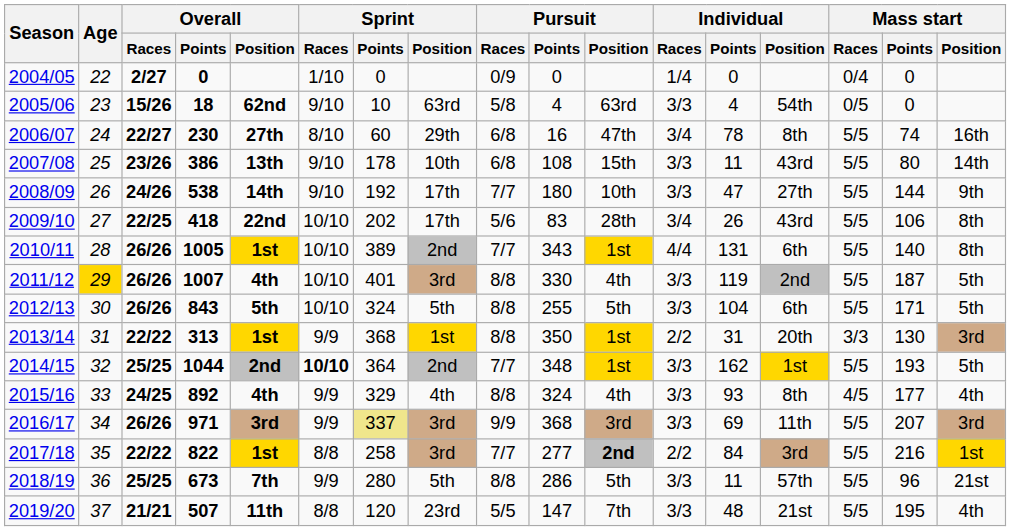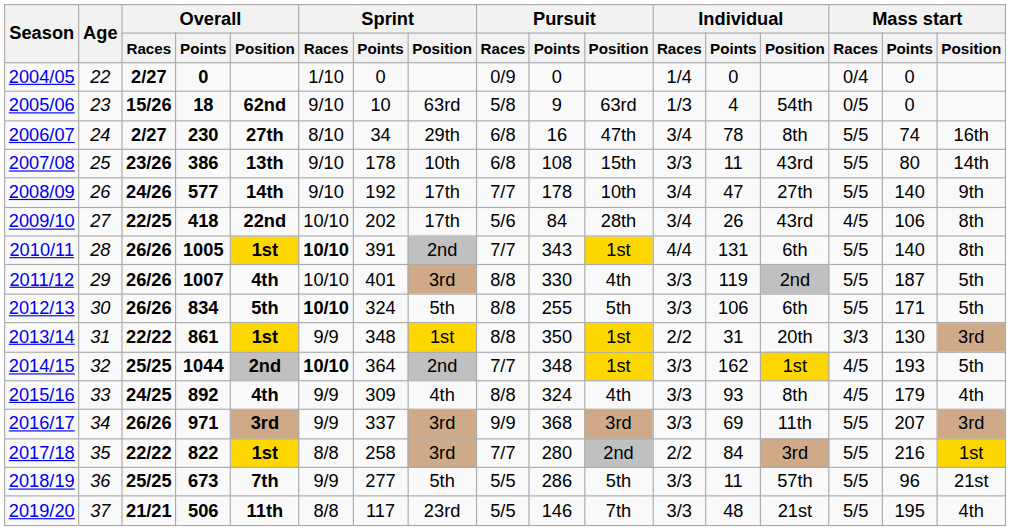 <table class="wikitable" style="text-align:center;" width="75%">
 <tr class="hintergrundfarbe5">
 <th rowspan="2" style="width:4%;">Season</th>
 <th rowspan="2" style="width:4%;">Age</th>
 <th colspan="3">Overall</th>
 <th colspan="3">Sprint</th>
 <th colspan="3">Pursuit</th>
 <th colspan="3">Individual</th>
 <th colspan="3">Mass start</th>
 </tr>
 <tr class="hintergrundfarbe5">
 <th style="width:5%;"><small>Races</small></th>
 <th style="width:5%;"><small>Points</small></th>
 <th style="width:5%;"><small>Position</small></th>
 <th style="width:5%;"><small>Races</small></th>
 <th style="width:5%;"><small>Points</small></th>
 <th style="width:5%;"><small>Position</small></th>
 <th style="width:5%;"><small>Races</small></th>
 <th style="width:5%;"><small>Points</small></th>
 <th style="width:5%;"><small>Position</small></th>
 <th style="width:5%;"><small>Races</small></th>
 <th style="width:5%;"><small>Points</small></th>
 <th style="width:5%;"><small>Position</small></th>
 <th style="width:5%;"><small>Races</small></th>
 <th style="width:5%;"><small>Points</small></th>
 <th style="width:5%;"><small>Position</small></th>
 </tr>
 <tr>
 <td><a href='#'>2004/05</a></td>
 <td><em>22</em></td>
 <td><strong>2/27</strong></td>
 <td><strong>0</strong></td>
 <td></td>
 <td>1/10</td>
 <td>0</td>
 <td></td>
 <td>0/9</td>
 <td>0</td>
 <td></td>
 <td>1/4</td>
 <td>0</td>
 <td></td>
 <td>0/4</td>
 <td>0</td>
 <td></td>
 </tr>
 <tr>
 <td><a href='#'>2005/06</a></td>
 <td><em>23</em></td>
 <td><strong>15/26</strong></td>
 <td><strong>18</strong></td>
 <td><strong>62nd</strong></td>
 <td>9/10</td>
 <td>10</td>
 <td>63rd</td>
 <td>5/8</td>
-<td>4</td>
+<td>9</td>
 <td>63rd</td>
-<td>3/3</td>
+<td>1/3</td>
 <td>4</td>
 <td>54th</td>
 <td>0/5</td>
 <td>0</td>
 <td></td>
 </tr>
 <tr>
 <td><a href='#'>2006/07</a></td>
 <td><em>24</em></td>
-<td><strong>22/27</strong></td>
+<td><strong>2/27</strong></td>
 <td><strong>230</strong></td>
 <td><strong>27th</strong></td>
 <td>8/10</td>
-<td>60</td>
+<td>34</td>
 <td>29th</td>
 <td>6/8</td>
 <td>16</td>
 <td>47th</td>
 <td>3/4</td>
 <td>78</td>
 <td>8th</td>
 <td>5/5</td>
 <td>74</td>
 <td>16th</td>
 </tr>
 <tr>
 <td><a href='#'>2007/08</a></td>
 <td><em>25</em></td>
 <td><strong>23/26</strong></td>
 <td><strong>386</strong></td>
 <td><strong>13th</strong></td>
 <td>9/10</td>
 <td>178</td>
 <td>10th</td>
 <td>6/8</td>
 <td>108</td>
 <td>15th</td>
 <td>3/3</td>
 <td>11</td>
 <td>43rd</td>
 <td>5/5</td>
 <td>80</td>
 <td>14th</td>
 </tr>
 <tr>
 <td><a href='#'>2008/09</a></td>
 <td><em>26</em></td>
 <td><strong>24/26</strong></td>
-<td><strong>538</strong></td>
+<td><strong>577</strong></td>
 <td><strong>14th</strong></td>
 <td>9/10</td>
 <td>192</td>
 <td>17th</td>
 <td>7/7</td>
-<td>180</td>
+<td>178</td>
 <td>10th</td>
-<td>3/3</td>
+<td>3/4</td>
 <td>47</td>
 <td>27th</td>
 <td>5/5</td>
-<td>144</td>
+<td>140</td>
 <td>9th</td>
 </tr>
 <tr>
 <td><a href='#'>2009/10</a></td>
 <td><em>27</em></td>
 <td><strong>22/25</strong></td>
 <td><strong>418</strong></td>
 <td><strong>22nd</strong></td>
 <td>10/10</td>
 <td>202</td>
 <td>17th</td>
 <td>5/6</td>
-<td>83</td>
+<td>84</td>
 <td>28th</td>
 <td>3/4</td>
 <td>26</td>
 <td>43rd</td>
-<td>5/5</td>
+<td>4/5</td>
 <td>106</td>
 <td>8th</td>
 </tr>
 <tr>
 <td><a href='#'>2010/11</a></td>
 <td><em>28</em></td>
 <td><strong>26/26</strong></td>
 <td><strong>1005</strong></td>
 <td style="background:gold;"><strong>1st</strong></td>
-<td>10/10</td>
-<td>389</td>
+<td><strong>10/10</strong></td>
+<td>391</td>
 <td style="background:silver;">2nd</td>
 <td>7/7</td>
 <td>343</td>
 <td style="background:gold;">1st</td>
 <td>4/4</td>
 <td>131</td>
 <td>6th</td>
 <td>5/5</td>
 <td>140</td>
 <td>8th</td>
 </tr>
 <tr>
 <td><a href='#'>2011/12</a></td>
-<td style="background: gold;"><em>29</em></td>
+<td><em>29</em></td>
 <td><strong>26/26</strong></td>
 <td><strong>1007</strong></td>
 <td><strong>4th</strong></td>
 <td>10/10</td>
 <td>401</td>
 <td style="background:#cfaa88;">3rd</td>
 <td>8/8</td>
 <td>330</td>
 <td>4th</td>
 <td>3/3</td>
 <td>119</td>
 <td style="background:silver;">2nd</td>
 <td>5/5</td>
 <td>187</td>
 <td>5th</td>
 </tr>
 <tr>
 <td><a href='#'>2012/13</a></td>
 <td><em>30</em></td>
 <td><strong>26/26</strong></td>
-<td><strong>843</strong></td>
+<td><strong>834</strong></td>
 <td><strong>5th</strong></td>
-<td>10/10</td>
+<td><strong>10/10</strong></td>
 <td>324</td>
 <td>5th</td>
 <td>8/8</td>
 <td>255</td>
 <td>5th</td>
 <td>3/3</td>
-<td>104</td>
+<td>106</td>
 <td>6th</td>
 <td>5/5</td>
 <td>171</td>
 <td>5th</td>
 </tr>
 <tr>
 <td><a href='#'>2013/14</a></td>
 <td><em>31</em></td>
 <td><strong>22/22</strong></td>
-<td><strong>313</strong></td>
+<td><strong>861</strong></td>
 <td style="background:gold;"><strong>1st</strong></td>
 <td>9/9</td>
-<td>368</td>
+<td>348</td>
 <td style="background:gold;">1st</td>
 <td>8/8</td>
 <td>350</td>
 <td style="background:gold;">1st</td>
 <td>2/2</td>
 <td>31</td>
 <td>20th</td>
 <td>3/3</td>
 <td>130</td>
 <td style="background:#cfaa88;">3rd</td>
 </tr>
 <tr>
 <td><a href='#'>2014/15</a></td>
 <td><em>32</em></td>
 <td><strong>25/25</strong></td>
 <td><strong>1044</strong></td>
 <td style="background:silver;"><strong>2nd</strong></td>
 <td><strong>10/10</strong></td>
 <td>364</td>
 <td style="background:silver;">2nd</td>
 <td>7/7</td>
 <td>348</td>
 <td style="background:gold;">1st</td>
 <td>3/3</td>
 <td>162</td>
 <td style="background:gold;">1st</td>
-<td>5/5</td>
+<td>4/5</td>
 <td>193</td>
 <td>5th</td>
 </tr>
 <tr>
 <td><a href='#'>2015/16</a></td>
 <td><em>33</em></td>
 <td><strong>24/25</strong></td>
 <td><strong>892</strong></td>
 <td><strong>4th</strong></td>
 <td>9/9</td>
-<td>329</td>
+<td>309</td>
 <td>4th</td>
 <td>8/8</td>
 <td>324</td>
 <td>4th</td>
 <td>3/3</td>
 <td>93</td>
 <td>8th</td>
 <td>4/5</td>
-<td>177</td>
+<td>179</td>
 <td>4th</td>
 </tr>
 <tr>
 <td><a href='#'>2016/17</a></td>
 <td><em>34</em></td>
 <td><strong>26/26</strong></td>
 <td><strong>971</strong></td>
 <td style="background:#cfaa88;"><strong>3rd</strong></td>
 <td>9/9</td>
-<td style="background: khaki;">337</td>
+<td>337</td>
 <td style="background:#cfaa88;">3rd</td>
 <td>9/9</td>
 <td>368</td>
 <td style="background:#cfaa88;">3rd</td>
 <td>3/3</td>
 <td>69</td>
 <td>11th</td>
 <td>5/5</td>
 <td>207</td>
 <td style="background:#cfaa88;">3rd</td>
 </tr>
 <tr>
 <td><a href='#'>2017/18</a></td>
 <td><em>35</em></td>
 <td><strong>22/22</strong></td>
 <td><strong>822</strong></td>
 <td style="background:gold;"><strong>1st</strong></td>
 <td>8/8</td>
 <td>258</td>
 <td style="background:#cfaa88;">3rd</td>
 <td>7/7</td>
-<td>277</td>
-<td style="background:silver;"><strong>2nd</strong></td>
+<td>280</td>
+<td style="background:silver;">2nd</td>
 <td>2/2</td>
 <td>84</td>
 <td style="background:#cfaa88;">3rd</td>
 <td>5/5</td>
 <td>216</td>
 <td style="background:gold;">1st</td>
 </tr>
 <tr>
 <td><a href='#'>2018/19</a></td>
 <td><em>36</em></td>
 <td><strong>25/25</strong></td>
 <td><strong>673</strong></td>
 <td><strong>7th</strong></td>
 <td>9/9</td>
-<td>280</td>
+<td>277</td>
 <td>5th</td>
-<td>8/8</td>
+<td>5/5</td>
 <td>286</td>
 <td>5th</td>
 <td>3/3</td>
 <td>11</td>
 <td>57th</td>
 <td>5/5</td>
 <td>96</td>
 <td>21st</td>
 </tr>
 <tr>
 <td><a href='#'>2019/20</a></td>
 <td><em>37</em></td>
 <td><strong>21/21</strong></td>
-<td><strong>507</strong></td>
+<td><strong>506</strong></td>
 <td><strong>11th</strong></td>
 <td>8/8</td>
-<td>120</td>
+<td>117</td>
 <td>23rd</td>
 <td>5/5</td>
-<td>147</td>
+<td>146</td>
 <td>7th</td>
 <td>3/3</td>
 <td>48</td>
 <td>21st</td>
 <td>5/5</td>
 <td>195</td>
 <td>4th</td>
 </tr>
 </table>
